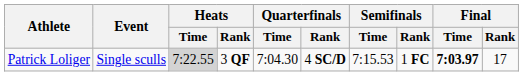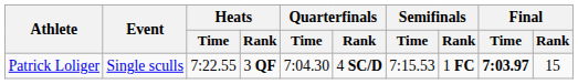 <table class="wikitable" style="font-size:90%">
 <tr>
 <th rowspan="2">Athlete</th>
 <th rowspan="2">Event</th>
 <th colspan="2">Heats</th>
 <th colspan="2">Quarterfinals</th>
 <th colspan="2">Semifinals</th>
 <th colspan="2">Final</th>
 </tr>
 <tr style="font-size:95%">
 <th>Time</th>
 <th>Rank</th>
 <th>Time</th>
 <th>Rank</th>
 <th>Time</th>
 <th>Rank</th>
 <th>Time</th>
 <th>Rank</th>
 </tr>
 <tr align=center>
 <td align=left><a href='#'>Patrick Loliger</a></td>
 <td align=left><a href='#'>Single sculls</a></td>
-<td style="background: lightgrey;">7:22.55</td>
+<td>7:22.55</td>
 <td>3 <strong>QF</strong></td>
 <td>7:04.30</td>
 <td>4 <strong>SC/D</strong></td>
 <td>7:15.53</td>
 <td>1 <strong>FC</strong></td>
 <td><strong>7:03.97</strong></td>
-<td>17</td>
+<td>15</td>
 </tr>
 </table>
